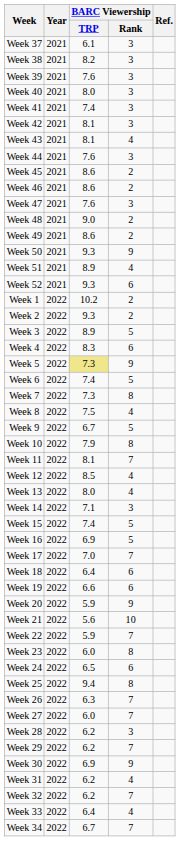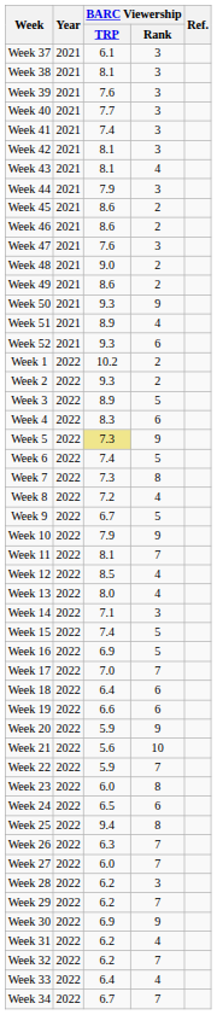 <table class="wikitable sortable" style="text-align:center">
 <tr>
 <th rowspan="2">Week</th>
 <th rowspan="2">Year</th>
 <th colspan="2"><a href='#'>BARC</a> Viewership</th>
 <th rowspan="2">Ref.</th>
 </tr>
 <tr>
 <th><a href='#'>TRP</a></th>
 <th>Rank</th>
 </tr>
 <tr>
 <td>Week 37</td>
 <td>2021</td>
 <td>6.1</td>
 <td>3</td>
 <td></td>
 </tr>
 <tr>
 <td>Week 38</td>
 <td>2021</td>
-<td>8.2</td>
+<td>8.1</td>
 <td>3</td>
 <td></td>
 </tr>
 <tr>
 <td>Week 39</td>
 <td>2021</td>
 <td>7.6</td>
 <td>3</td>
 <td></td>
 </tr>
 <tr>
 <td>Week 40</td>
 <td>2021</td>
-<td>8.0</td>
+<td>7.7</td>
 <td>3</td>
 <td></td>
 </tr>
 <tr>
 <td>Week 41</td>
 <td>2021</td>
 <td>7.4</td>
 <td>3</td>
 <td></td>
 </tr>
 <tr>
 <td>Week 42</td>
 <td>2021</td>
 <td>8.1</td>
 <td>3</td>
 <td></td>
 </tr>
 <tr>
 <td>Week 43</td>
 <td>2021</td>
 <td>8.1</td>
 <td>4</td>
 <td></td>
 </tr>
 <tr>
 <td>Week 44</td>
 <td>2021</td>
-<td>7.6</td>
+<td>7.9</td>
 <td>3</td>
 <td></td>
 </tr>
 <tr>
 <td>Week 45</td>
 <td>2021</td>
 <td>8.6</td>
 <td>2</td>
 <td></td>
 </tr>
 <tr>
 <td>Week 46</td>
 <td>2021</td>
 <td>8.6</td>
 <td>2</td>
 <td></td>
 </tr>
 <tr>
 <td>Week 47</td>
 <td>2021</td>
 <td>7.6</td>
 <td>3</td>
 <td></td>
 </tr>
 <tr>
 <td>Week 48</td>
 <td>2021</td>
 <td>9.0</td>
 <td>2</td>
 <td></td>
 </tr>
 <tr>
 <td>Week 49</td>
 <td>2021</td>
 <td>8.6</td>
 <td>2</td>
 <td></td>
 </tr>
 <tr>
 <td>Week 50</td>
 <td>2021</td>
 <td>9.3</td>
 <td>9</td>
 <td></td>
 </tr>
 <tr>
 <td>Week 51</td>
 <td>2021</td>
 <td>8.9</td>
 <td>4</td>
 <td></td>
 </tr>
 <tr>
 <td>Week 52</td>
 <td>2021</td>
 <td>9.3</td>
 <td>6</td>
 <td></td>
 </tr>
 <tr>
 <td>Week 1</td>
 <td>2022</td>
 <td>10.2</td>
 <td>2</td>
 <td></td>
 </tr>
 <tr>
 <td>Week 2</td>
 <td>2022</td>
 <td>9.3</td>
 <td>2</td>
 <td></td>
 </tr>
 <tr>
 <td>Week 3</td>
 <td>2022</td>
 <td>8.9</td>
 <td>5</td>
 <td></td>
 </tr>
 <tr>
 <td>Week 4</td>
 <td>2022</td>
 <td>8.3</td>
 <td>6</td>
 <td></td>
 </tr>
 <tr>
 <td>Week 5</td>
 <td>2022</td>
 <td style="background: khaki;">7.3</td>
 <td>9</td>
 <td></td>
 </tr>
 <tr>
 <td>Week 6</td>
 <td>2022</td>
 <td>7.4</td>
 <td>5</td>
 <td></td>
 </tr>
 <tr>
 <td>Week 7</td>
 <td>2022</td>
 <td>7.3</td>
 <td>8</td>
 <td></td>
 </tr>
 <tr>
 <td>Week 8</td>
 <td>2022</td>
-<td>7.5</td>
+<td>7.2</td>
 <td>4</td>
 <td></td>
 </tr>
 <tr>
 <td>Week 9</td>
 <td>2022</td>
 <td>6.7</td>
 <td>5</td>
 <td></td>
 </tr>
 <tr>
 <td>Week 10</td>
 <td>2022</td>
 <td>7.9</td>
-<td>8</td>
+<td>9</td>
 <td></td>
 </tr>
 <tr>
 <td>Week 11</td>
 <td>2022</td>
 <td>8.1</td>
 <td>7</td>
 <td></td>
 </tr>
 <tr>
 <td>Week 12</td>
 <td>2022</td>
 <td>8.5</td>
 <td>4</td>
 <td></td>
 </tr>
 <tr>
 <td>Week 13</td>
 <td>2022</td>
 <td>8.0</td>
 <td>4</td>
 <td></td>
 </tr>
 <tr>
 <td>Week 14</td>
 <td>2022</td>
 <td>7.1</td>
 <td>3</td>
 <td></td>
 </tr>
 <tr>
 <td>Week 15</td>
 <td>2022</td>
 <td>7.4</td>
 <td>5</td>
 <td></td>
 </tr>
 <tr>
 <td>Week 16</td>
 <td>2022</td>
 <td>6.9</td>
 <td>5</td>
 <td></td>
 </tr>
 <tr>
 <td>Week 17</td>
 <td>2022</td>
 <td>7.0</td>
 <td>7</td>
 <td></td>
 </tr>
 <tr>
 <td>Week 18</td>
 <td>2022</td>
 <td>6.4</td>
 <td>6</td>
 <td></td>
 </tr>
 <tr>
 <td>Week 19</td>
 <td>2022</td>
 <td>6.6</td>
 <td>6</td>
 <td></td>
 </tr>
 <tr>
 <td>Week 20</td>
 <td>2022</td>
 <td>5.9</td>
 <td>9</td>
 <td></td>
 </tr>
 <tr>
 <td>Week 21</td>
 <td>2022</td>
 <td>5.6</td>
 <td>10</td>
 <td></td>
 </tr>
 <tr>
 <td>Week 22</td>
 <td>2022</td>
 <td>5.9</td>
 <td>7</td>
 <td></td>
 </tr>
 <tr>
 <td>Week 23</td>
 <td>2022</td>
 <td>6.0</td>
 <td>8</td>
 <td></td>
 </tr>
 <tr>
 <td>Week 24</td>
 <td>2022</td>
 <td>6.5</td>
 <td>6</td>
 <td></td>
 </tr>
 <tr>
 <td>Week 25</td>
 <td>2022</td>
 <td>9.4</td>
 <td>8</td>
 <td></td>
 </tr>
 <tr>
 <td>Week 26</td>
 <td>2022</td>
 <td>6.3</td>
 <td>7</td>
 <td></td>
 </tr>
 <tr>
 <td>Week 27</td>
 <td>2022</td>
 <td>6.0</td>
 <td>7</td>
 <td></td>
 </tr>
 <tr>
 <td>Week 28</td>
 <td>2022</td>
 <td>6.2</td>
 <td>3</td>
 <td></td>
 </tr>
 <tr>
 <td>Week 29</td>
 <td>2022</td>
 <td>6.2</td>
 <td>7</td>
 <td></td>
 </tr>
 <tr>
 <td>Week 30</td>
 <td>2022</td>
 <td>6.9</td>
 <td>9</td>
 <td></td>
 </tr>
 <tr>
 <td>Week 31</td>
 <td>2022</td>
 <td>6.2</td>
 <td>4</td>
 <td></td>
 </tr>
 <tr>
 <td>Week 32</td>
 <td>2022</td>
 <td>6.2</td>
 <td>7</td>
 <td></td>
 </tr>
 <tr>
 <td>Week 33</td>
 <td>2022</td>
 <td>6.4</td>
 <td>4</td>
 <td></td>
 </tr>
 <tr>
 <td>Week 34</td>
 <td>2022</td>
 <td>6.7</td>
 <td>7</td>
 <td></td>
 </tr>
 </table>
